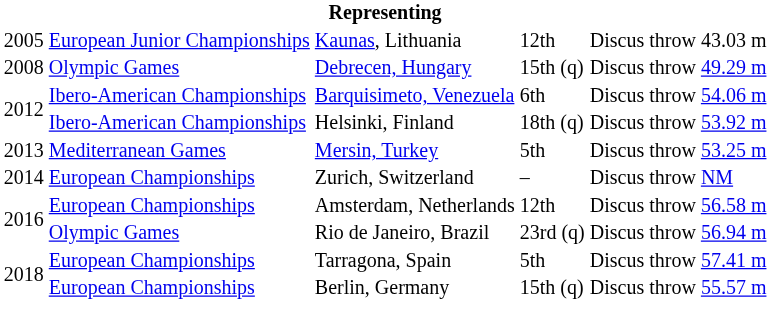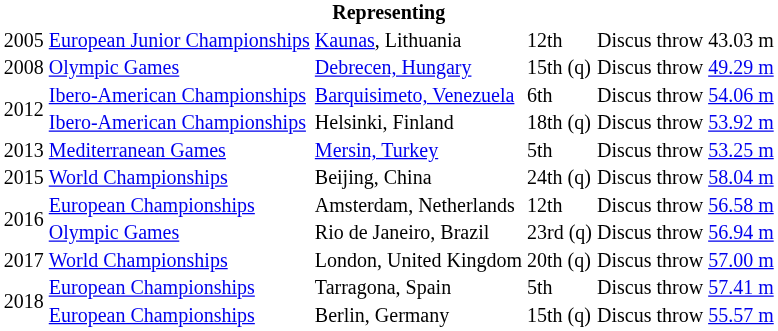 <table>
 <tr>
 <th colspan="6">Representing </th>
 </tr>
 <tr>
 <td>2005</td>
 <td><a href='#'>European Junior Championships</a></td>
 <td><a href='#'>Kaunas</a>, Lithuania</td>
 <td>12th</td>
 <td>Discus throw</td>
 <td>43.03 m</td>
 </tr>
 <tr>
 <td>2008</td>
 <td><a href='#'>Olympic Games</a></td>
 <td><a href='#'>Debrecen, Hungary</a></td>
 <td>15th (q)</td>
 <td>Discus throw</td>
 <td><a href='#'>49.29 m</a></td>
 </tr>
 <tr>
 <td rowspan=2>2012</td>
 <td><a href='#'>Ibero-American Championships</a></td>
 <td><a href='#'>Barquisimeto, Venezuela</a></td>
 <td>6th</td>
 <td>Discus throw</td>
 <td><a href='#'>54.06 m</a></td>
 </tr>
 <tr>
 <td><a href='#'>Ibero-American Championships</a></td>
 <td>Helsinki, Finland</td>
 <td>18th (q)</td>
 <td>Discus throw</td>
 <td><a href='#'>53.92 m</a></td>
 </tr>
 <tr>
 <td>2013</td>
 <td><a href='#'>Mediterranean Games</a></td>
 <td><a href='#'>Mersin, Turkey</a></td>
 <td>5th</td>
 <td>Discus throw</td>
 <td><a href='#'>53.25 m</a></td>
 </tr>
 <tr>
-<td>2014</td>
-<td><a href='#'>European Championships</a></td>
-<td>Zurich, Switzerland</td>
-<td>–</td>
+<td>2015</td>
+<td><a href='#'>World Championships</a></td>
+<td>Beijing, China</td>
+<td>24th (q)</td>
 <td>Discus throw</td>
-<td><a href='#'>NM</a></td>
+<td><a href='#'>58.04 m</a></td>
 </tr>
 <tr>
 <td rowspan=2>2016</td>
 <td><a href='#'>European Championships</a></td>
 <td>Amsterdam, Netherlands</td>
 <td>12th</td>
 <td>Discus throw</td>
 <td><a href='#'>56.58 m</a></td>
 </tr>
 <tr>
 <td><a href='#'>Olympic Games</a></td>
 <td>Rio de Janeiro, Brazil</td>
 <td>23rd (q)</td>
 <td>Discus throw</td>
 <td><a href='#'>56.94 m</a></td>
 </tr>
 <tr>
+<td>2017</td>
+<td><a href='#'>World Championships</a></td>
+<td>London, United Kingdom</td>
+<td>20th (q)</td>
+<td>Discus throw</td>
+<td><a href='#'>57.00 m</a></td>
+</tr>
+<tr>
 <td rowspan=2>2018</td>
 <td><a href='#'>European Championships</a></td>
 <td>Tarragona, Spain</td>
 <td>5th</td>
 <td>Discus throw</td>
 <td><a href='#'>57.41 m</a></td>
 </tr>
 <tr>
 <td><a href='#'>European Championships</a></td>
 <td>Berlin, Germany</td>
 <td>15th (q)</td>
 <td>Discus throw</td>
 <td><a href='#'>55.57 m</a></td>
 </tr>
 </table>
